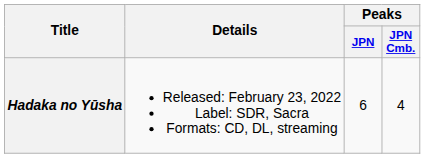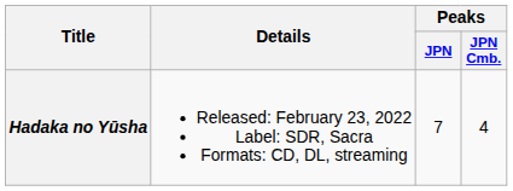 <table class="wikitable plainrowheaders" style="text-align:center">
 <tr>
 <th scope="col" rowspan="2">Title</th>
 <th scope="col" rowspan="2">Details</th>
 <th scope="col" colspan="2">Peaks</th>
 </tr>
 <tr>
 <th scope="col" style="width:2.75em;font-size:85%"><a href='#'>JPN</a><br></th>
 <th scope="col" style="width:2.75em;font-size:85%"><a href='#'>JPN<br>Cmb.</a><br></th>
 </tr>
 <tr>
 <th scope="row"><em>Hadaka no Yūsha</em></th>
 <td><br><ul><li>Released: February 23, 2022</li><li>Label: SDR, Sacra</li><li>Formats: CD, DL, streaming</li></ul></td>
-<td>6</td>
+<td>7</td>
 <td>4</td>
 </tr>
 </table>
